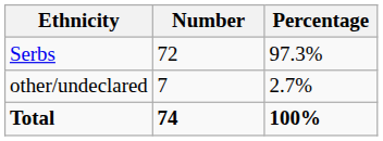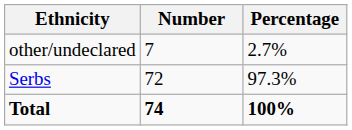 <table class="wikitable">
 <tr>
 <th width="100px">Ethnicity</th>
 <th width="80px">Number</th>
 <th width="80px">Percentage</th>
 </tr>
 <tr>
+<td>other/undeclared</td>
+<td>7</td>
+<td>2.7%</td>
+</tr>
+<tr>
 <td><a href='#'>Serbs</a></td>
 <td>72</td>
 <td>97.3%</td>
-</tr>
-<tr>
-<td>other/undeclared</td>
-<td>7</td>
-<td>2.7%</td>
 </tr>
 <tr>
 <td><strong>Total</strong></td>
 <td><strong>74</strong></td>
 <td><strong>100%</strong></td>
 </tr>
 </table>
